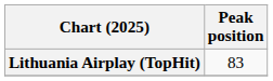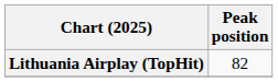 <table class="wikitable plainrowheaders" style="text-align:center">
 <tr>
 <th scope="col">Chart (2025)</th>
 <th scope="col">Peak<br>position</th>
 </tr>
 <tr>
 <th scope="row">Lithuania Airplay (TopHit)</th>
-<td>83</td>
+<td>82</td>
 </tr>
 <tr>
 </tr>
 </table>
